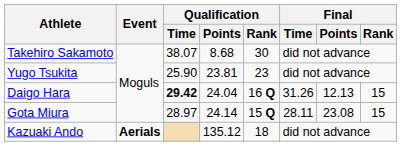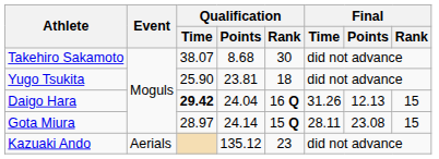 <table class="wikitable" style="font-size:90%">
 <tr>
 <th rowspan="2">Athlete</th>
 <th rowspan="2">Event</th>
 <th colspan="3">Qualification</th>
 <th colspan="3">Final</th>
 </tr>
 <tr>
 <th>Time</th>
 <th>Points</th>
 <th>Rank</th>
 <th>Time</th>
 <th>Points</th>
 <th>Rank</th>
 </tr>
 <tr>
 <td><a href='#'>Takehiro Sakamoto</a></td>
 <td rowspan="4">Moguls</td>
 <td align="center">38.07</td>
 <td align="center">8.68</td>
 <td align="center">30</td>
 <td colspan="3">did not advance</td>
 </tr>
 <tr>
 <td><a href='#'>Yugo Tsukita</a></td>
 <td align="center">25.90</td>
 <td align="center">23.81</td>
-<td align="center">23</td>
+<td align="center">18</td>
 <td colspan="3">did not advance</td>
 </tr>
 <tr>
 <td><a href='#'>Daigo Hara</a></td>
 <td align="center"><strong>29.42</strong></td>
 <td align="center">24.04</td>
 <td align="center">16 <strong>Q</strong></td>
 <td align="center">31.26</td>
 <td align="center">12.13</td>
 <td align="center">15</td>
 </tr>
 <tr>
 <td><a href='#'>Gota Miura</a></td>
 <td align="center">28.97</td>
 <td align="center">24.14</td>
 <td align="center">15 <strong>Q</strong></td>
 <td align="center">28.11</td>
 <td align="center">23.08</td>
 <td align="center">15</td>
 </tr>
 <tr>
 <td><a href='#'>Kazuaki Ando</a></td>
-<td><strong>Aerials</strong></td>
+<td>Aerials</td>
 <td bgcolor="wheat"></td>
 <td align="center">135.12</td>
-<td align="center">18</td>
+<td align="center">23</td>
 <td colspan="3">did not advance</td>
 </tr>
 </table>
